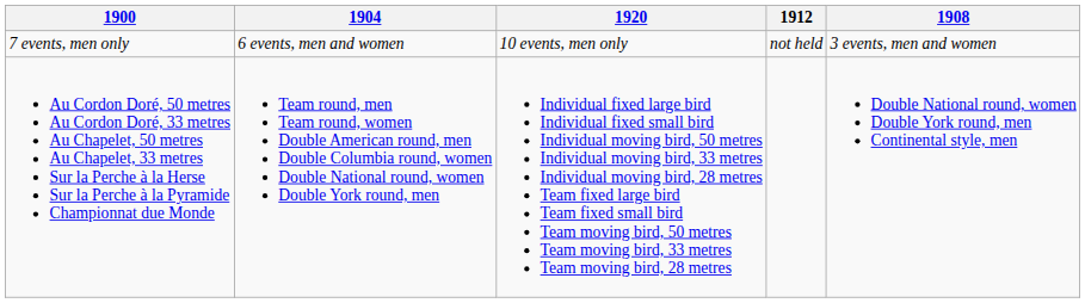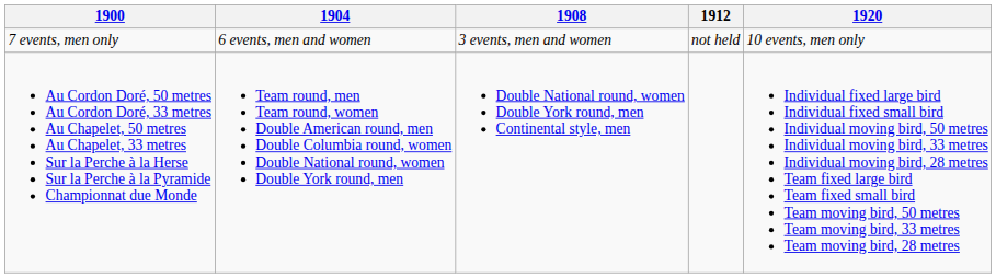 <table class="wikitable">
 <tr>
 <th><a href='#'>1900</a></th>
 <th><a href='#'>1904</a></th>
+<th><a href='#'>1908</a></th>
+<th>1912</th>
 <th><a href='#'>1920</a></th>
-<th>1912</th>
-<th><a href='#'>1908</a></th>
 </tr>
 <tr>
 <td><em>7 events, men only</em></td>
 <td><em>6 events, men and women</em></td>
+<td><em>3 events, men and women</em></td>
+<td><em>not held</em></td>
 <td><em>10 events, men only</em></td>
-<td><em>not held</em></td>
-<td><em>3 events, men and women</em></td>
 </tr>
 <tr>
 <td valign=top><br><ul><li><a href='#'>Au Cordon Doré, 50 metres</a></li><li><a href='#'>Au Cordon Doré, 33 metres</a></li><li><a href='#'>Au Chapelet, 50 metres</a></li><li><a href='#'>Au Chapelet, 33 metres</a></li><li><a href='#'>Sur la Perche à la Herse</a></li><li><a href='#'>Sur la Perche à la Pyramide</a></li><li><a href='#'>Championnat due Monde</a></li></ul></td>
 <td valign=top><br><ul><li><a href='#'>Team round, men</a></li><li><a href='#'>Team round, women</a></li><li><a href='#'>Double American round, men</a></li><li><a href='#'>Double Columbia round, women</a></li><li><a href='#'>Double National round, women</a></li><li><a href='#'>Double York round, men</a></li></ul></td>
+<td valign=top><br><ul><li><a href='#'>Double National round, women</a></li><li><a href='#'>Double York round, men</a></li><li><a href='#'>Continental style, men</a></li></ul></td>
+<td> </td>
 <td valign=top><br><ul><li><a href='#'>Individual fixed large bird</a></li><li><a href='#'>Individual fixed small bird</a></li><li><a href='#'>Individual moving bird, 50 metres</a></li><li><a href='#'>Individual moving bird, 33 metres</a></li><li><a href='#'>Individual moving bird, 28 metres</a></li><li><a href='#'>Team fixed large bird</a></li><li><a href='#'>Team fixed small bird</a></li><li><a href='#'>Team moving bird, 50 metres</a></li><li><a href='#'>Team moving bird, 33 metres</a></li><li><a href='#'>Team moving bird, 28 metres</a></li></ul></td>
-<td> </td>
-<td valign=top><br><ul><li><a href='#'>Double National round, women</a></li><li><a href='#'>Double York round, men</a></li><li><a href='#'>Continental style, men</a></li></ul></td>
 </tr>
 </table>
